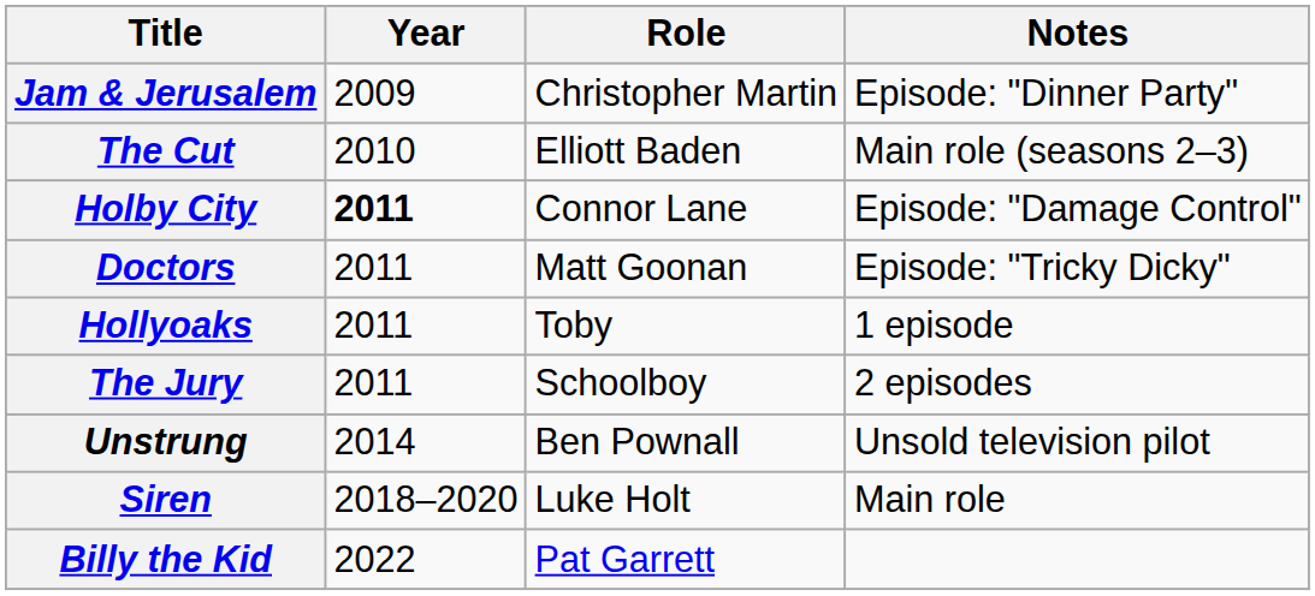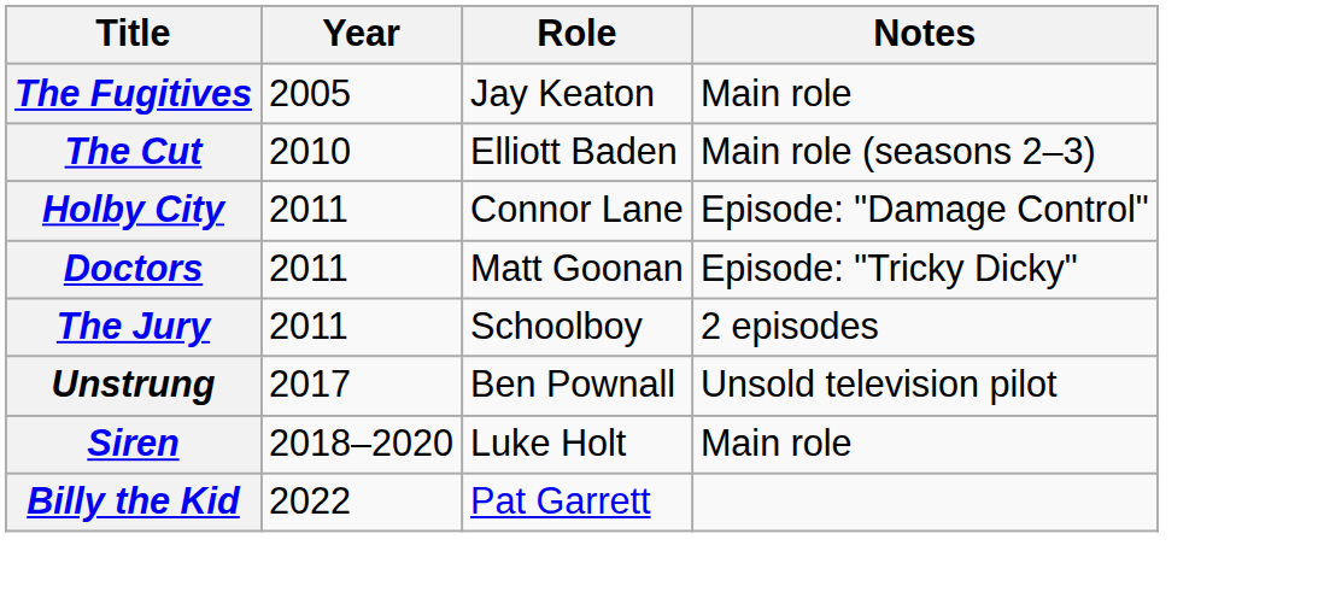 <table class="wikitable plainrowheaders sortable">
 <tr>
 <th scope="col">Title</th>
 <th scope="col">Year</th>
 <th colspan="1" scope="col">Role</th>
 <th scope="col" class="unsortable">Notes</th>
 </tr>
 <tr>
-<th scope=row><em><a href='#'>Jam & Jerusalem</a></em></th>
-<td>2009</td>
-<td>Christopher Martin</td>
-<td>Episode: "Dinner Party"</td>
+<th scope=row><em><a href='#'>The Fugitives</a></em></th>
+<td>2005</td>
+<td>Jay Keaton</td>
+<td>Main role</td>
 </tr>
 <tr>
 <th scope=row><em><a href='#'>The Cut</a></em></th>
 <td>2010</td>
 <td>Elliott Baden</td>
 <td>Main role (seasons 2–3)</td>
 </tr>
 <tr>
 <th scope=row><em><a href='#'>Holby City</a></em></th>
-<td><strong>2011</strong></td>
+<td>2011</td>
 <td>Connor Lane</td>
 <td>Episode: "Damage Control"</td>
 </tr>
 <tr>
 <th scope=row><em><a href='#'>Doctors</a></em></th>
 <td>2011</td>
 <td>Matt Goonan</td>
 <td>Episode: "Tricky Dicky"</td>
 </tr>
 <tr>
-<th scope=row><em><a href='#'>Hollyoaks</a></em></th>
-<td>2011</td>
-<td>Toby</td>
-<td>1 episode</td>
-</tr>
-<tr>
 <th scope=row><em><a href='#'>The Jury</a></em></th>
 <td>2011</td>
 <td>Schoolboy</td>
 <td>2 episodes</td>
 </tr>
 <tr>
 <th scope=row><em>Unstrung</em></th>
-<td>2014</td>
+<td>2017</td>
 <td>Ben Pownall</td>
 <td>Unsold television pilot</td>
 </tr>
 <tr>
 <th scope=row><em><a href='#'>Siren</a></em></th>
 <td>2018–2020</td>
 <td>Luke Holt</td>
 <td>Main role</td>
 </tr>
 <tr>
 <th scope=row><em><a href='#'>Billy the Kid</a></em></th>
 <td>2022</td>
 <td><a href='#'>Pat Garrett</a></td>
 <td></td>
 </tr>
 </table>
